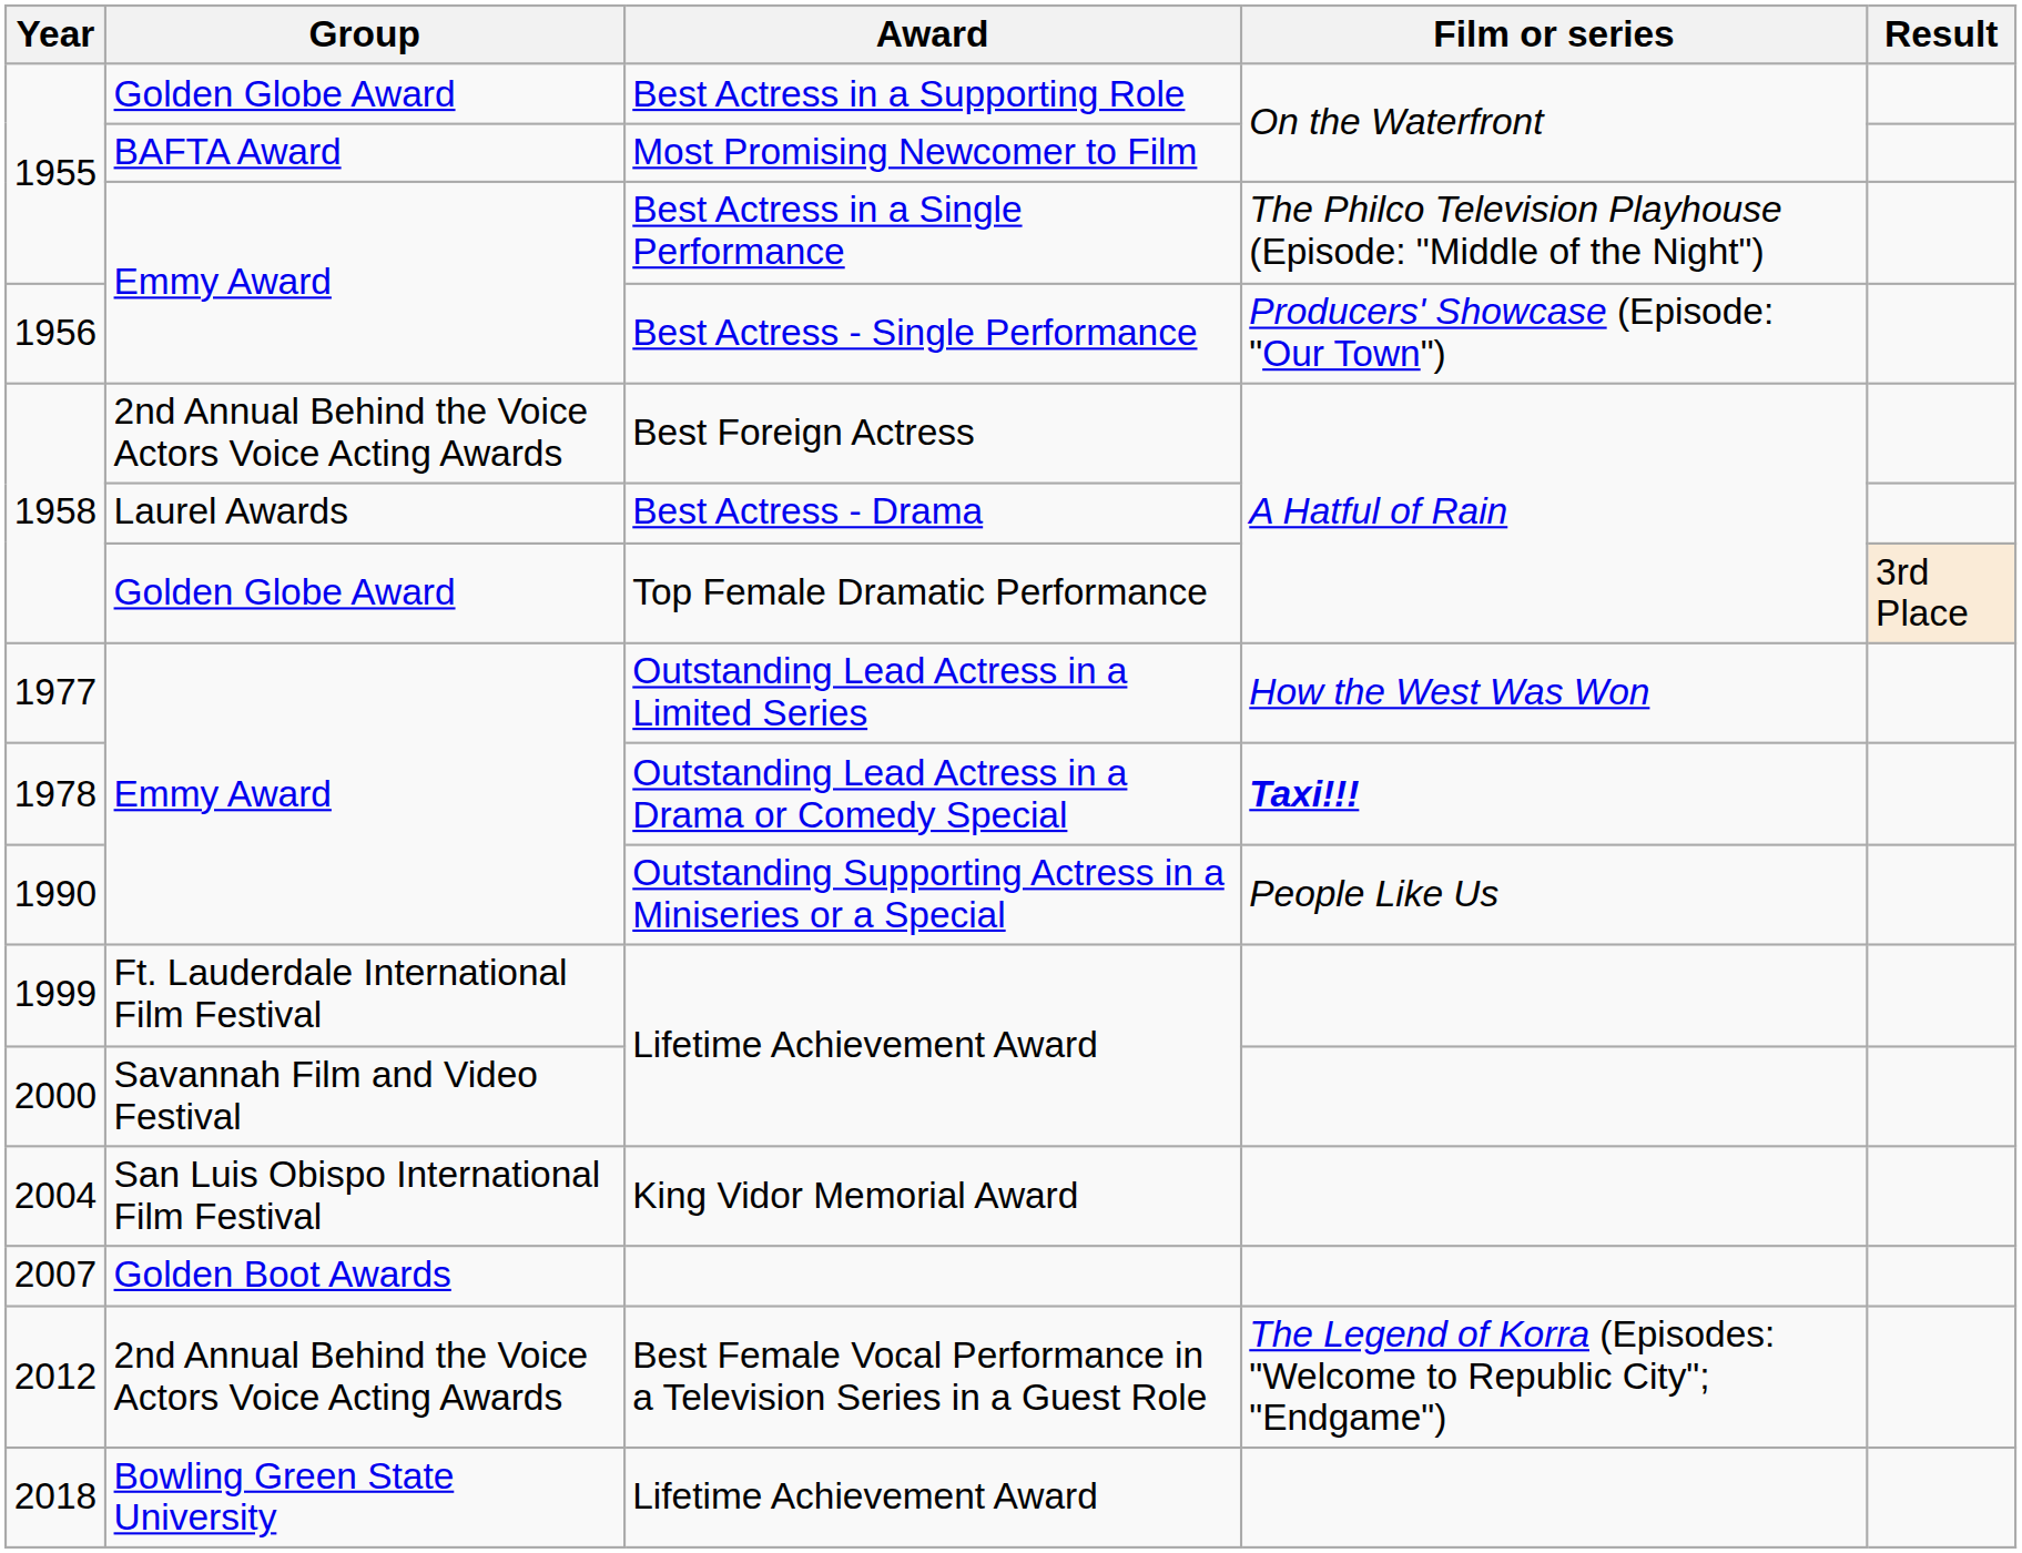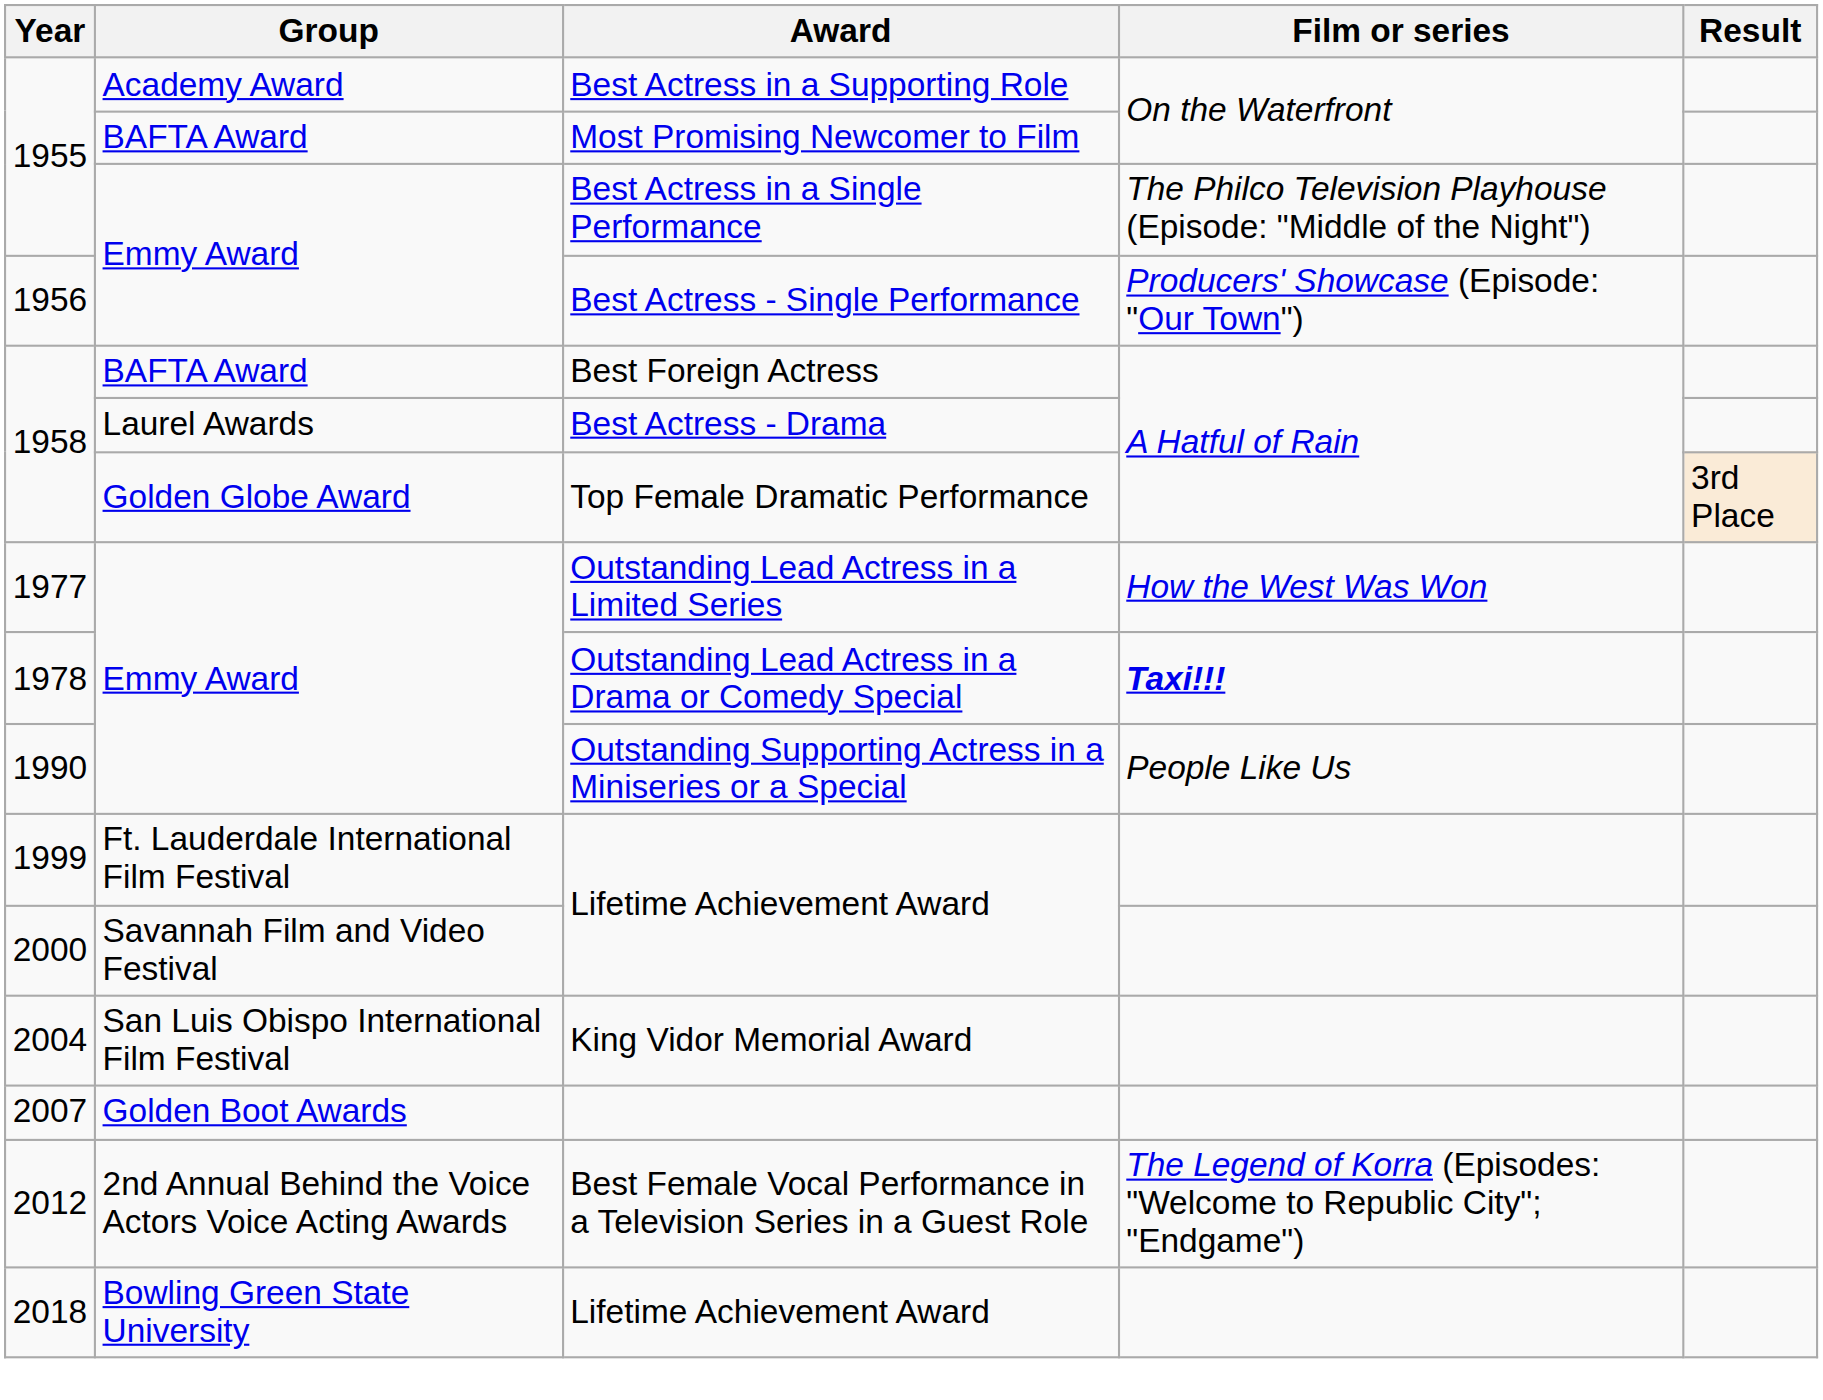 <table class="wikitable">
 <tr>
 <th>Year</th>
 <th>Group</th>
 <th>Award</th>
 <th>Film or series</th>
 <th>Result</th>
 </tr>
 <tr>
 <td rowspan=3>1955</td>
-<td><a href='#'>Golden Globe Award</a></td>
+<td><a href='#'>Academy Award</a></td>
 <td><a href='#'>Best Actress in a Supporting Role</a></td>
 <td rowspan="2"><em>On the Waterfront</em></td>
 <td></td>
 </tr>
 <tr>
 <td><a href='#'>BAFTA Award</a></td>
 <td><a href='#'>Most Promising Newcomer to Film</a></td>
 <td></td>
 </tr>
 <tr>
 <td rowspan="2"><a href='#'>Emmy Award</a></td>
 <td><a href='#'>Best Actress in a Single Performance</a></td>
 <td><em>The Philco Television Playhouse</em> (Episode: "Middle of the Night")</td>
 <td></td>
 </tr>
 <tr>
 <td>1956</td>
 <td><a href='#'>Best Actress - Single Performance</a></td>
 <td><em><a href='#'>Producers' Showcase</a></em> (Episode: "<a href='#'>Our Town</a>")</td>
 <td></td>
 </tr>
 <tr>
 <td rowspan=3>1958</td>
-<td>2nd Annual Behind the Voice Actors Voice Acting Awards</td>
+<td><a href='#'>BAFTA Award</a></td>
 <td>Best Foreign Actress</td>
 <td rowspan="3"><em> <a href='#'>A Hatful of Rain</a></em></td>
 <td></td>
 </tr>
 <tr>
 <td>Laurel Awards</td>
 <td><a href='#'>Best Actress - Drama</a></td>
 <td></td>
 </tr>
 <tr>
 <td><a href='#'>Golden Globe Award</a></td>
 <td>Top Female Dramatic Performance</td>
 <td bgcolor="#FAEBD7">3rd Place</td>
 </tr>
 <tr>
 <td>1977</td>
 <td rowspan="3"><a href='#'>Emmy Award</a></td>
 <td><a href='#'>Outstanding Lead Actress in a Limited Series</a></td>
 <td><em><a href='#'>How the West Was Won</a></em></td>
 <td></td>
 </tr>
 <tr>
 <td>1978</td>
 <td><a href='#'>Outstanding Lead Actress in a Drama or Comedy Special</a></td>
 <td><strong><em><a href='#'>Taxi!!!</a></em></strong></td>
 <td></td>
 </tr>
 <tr>
 <td>1990</td>
 <td><a href='#'>Outstanding Supporting Actress in a Miniseries or a Special</a></td>
 <td><em>People Like Us</em></td>
 <td></td>
 </tr>
 <tr>
 <td>1999</td>
 <td>Ft. Lauderdale International Film Festival</td>
 <td rowspan="2">Lifetime Achievement Award</td>
 <td></td>
 <td></td>
 </tr>
 <tr>
 <td>2000</td>
 <td>Savannah Film and Video Festival</td>
 <td></td>
 <td></td>
 </tr>
 <tr>
 <td>2004</td>
 <td>San Luis Obispo International Film Festival</td>
 <td>King Vidor Memorial Award</td>
 <td></td>
 <td></td>
 </tr>
 <tr>
 <td>2007</td>
 <td><a href='#'>Golden Boot Awards</a></td>
 <td></td>
 <td></td>
 <td></td>
 </tr>
 <tr>
 <td>2012</td>
 <td>2nd Annual Behind the Voice Actors Voice Acting Awards</td>
 <td>Best Female Vocal Performance in a Television Series in a Guest Role</td>
 <td><em><a href='#'>The Legend of Korra</a></em> (Episodes: "Welcome to Republic City"; "Endgame")</td>
 <td></td>
 </tr>
 <tr>
 <td>2018</td>
 <td><a href='#'>Bowling Green State University</a></td>
 <td>Lifetime Achievement Award</td>
 <td></td>
 <td></td>
 </tr>
 </table>
